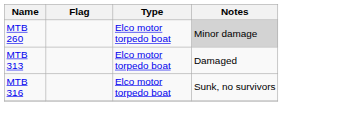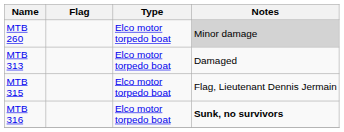 <table class="wikitable sortable">
 <tr>
 <th scope="col" width="60px">Name</th>
 <th scope="col" width="100px">Flag</th>
 <th scope="col" width="120px">Type</th>
 <th>Notes</th>
 </tr>
 <tr>
 <td align="left"><a href='#'>MTB 260</a></td>
 <td align="left"></td>
 <td align="left"><a href='#'>Elco motor torpedo boat</a></td>
 <td align="left" style="background: lightgrey;">Minor damage</td>
 </tr>
 <tr>
 <td align="left"><a href='#'>MTB 313</a></td>
 <td align="left"></td>
 <td align="left"><a href='#'>Elco motor torpedo boat</a></td>
 <td align="left">Damaged</td>
 </tr>
 <tr>
+<td align="left"><a href='#'>MTB 315</a></td>
+<td align="left"></td>
+<td align="left"><a href='#'>Elco motor torpedo boat</a></td>
+<td align="left">Flag, Lieutenant Dennis Jermain</td>
+</tr>
+<tr>
 <td align="left"><a href='#'>MTB 316</a></td>
 <td align="left"></td>
 <td align="left"><a href='#'>Elco motor torpedo boat</a></td>
-<td align="left">Sunk, no survivors</td>
+<td align="left"><strong>Sunk, no survivors</strong></td>
 </tr>
 <tr>
 </tr>
 </table>
